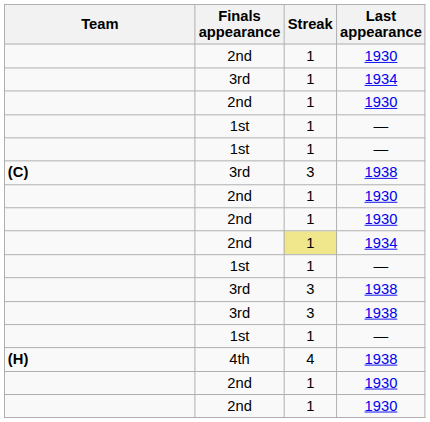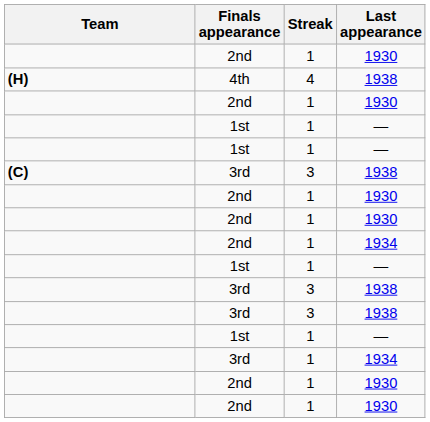 <table class="wikitable" style="text-align: center;">
 <tr>
 <th width=200>Team</th>
 <th width=80>Finals appearance</th>
 <th width=50>Streak</th>
 <th width=80>Last appearance</th>
 </tr>
 <tr>
 <td style="text-align:left;"></td>
 <td>2nd</td>
 <td>1</td>
 <td><a href='#'>1930</a></td>
 </tr>
 <tr>
-<td style="text-align:left;"></td>
-<td>3rd</td>
-<td>1</td>
-<td><a href='#'>1934</a></td>
+<td style="text-align:left;"> <strong>(H)</strong></td>
+<td>4th</td>
+<td>4</td>
+<td><a href='#'>1938</a></td>
 </tr>
 <tr>
 <td style="text-align:left;"></td>
 <td>2nd</td>
 <td>1</td>
 <td><a href='#'>1930</a></td>
 </tr>
 <tr>
 <td style="text-align:left;"></td>
 <td>1st</td>
 <td>1</td>
 <td>—</td>
 </tr>
 <tr>
 <td style="text-align:left;"></td>
 <td>1st</td>
 <td>1</td>
 <td>—</td>
 </tr>
 <tr>
 <td style="text-align:left;"> <strong>(C)</strong></td>
 <td>3rd</td>
 <td>3</td>
 <td><a href='#'>1938</a></td>
 </tr>
 <tr>
 <td style="text-align:left;"></td>
 <td>2nd</td>
 <td>1</td>
 <td><a href='#'>1930</a></td>
 </tr>
 <tr>
 <td style="text-align:left;"></td>
 <td>2nd</td>
 <td>1</td>
 <td><a href='#'>1930</a></td>
 </tr>
 <tr>
 <td style="text-align:left;"></td>
 <td>2nd</td>
-<td style="background: khaki;">1</td>
+<td>1</td>
 <td><a href='#'>1934</a></td>
 </tr>
 <tr>
 <td style="text-align:left;"></td>
 <td>1st</td>
 <td>1</td>
 <td>—</td>
 </tr>
 <tr>
 <td style="text-align:left;"></td>
 <td>3rd</td>
 <td>3</td>
 <td><a href='#'>1938</a></td>
 </tr>
 <tr>
 <td style="text-align:left;"></td>
 <td>3rd</td>
 <td>3</td>
 <td><a href='#'>1938</a></td>
 </tr>
 <tr>
 <td style="text-align:left;"></td>
 <td>1st</td>
 <td>1</td>
 <td>—</td>
 </tr>
 <tr>
-<td style="text-align:left;"> <strong>(H)</strong></td>
-<td>4th</td>
-<td>4</td>
-<td><a href='#'>1938</a></td>
+<td style="text-align:left;"></td>
+<td>3rd</td>
+<td>1</td>
+<td><a href='#'>1934</a></td>
 </tr>
 <tr>
 <td style="text-align:left;"></td>
 <td>2nd</td>
 <td>1</td>
 <td><a href='#'>1930</a></td>
 </tr>
 <tr>
 <td style="text-align:left;"></td>
 <td>2nd</td>
 <td>1</td>
 <td><a href='#'>1930</a></td>
 </tr>
 </table>
